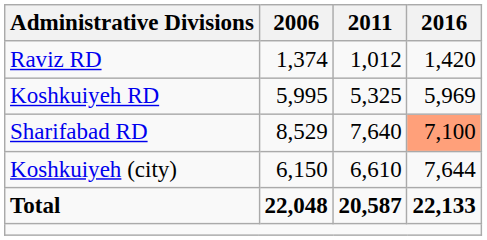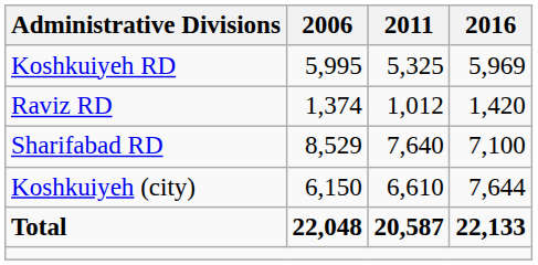 <table class="wikitable">
 <tr>
 <th>Administrative Divisions</th>
 <th>2006</th>
 <th>2011</th>
 <th>2016</th>
 </tr>
 <tr>
+<td><a href='#'>Koshkuiyeh RD</a></td>
+<td style="text-align: right;">5,995</td>
+<td style="text-align: right;">5,325</td>
+<td style="text-align: right;">5,969</td>
+</tr>
+<tr>
 <td><a href='#'>Raviz RD</a></td>
 <td style="text-align: right;">1,374</td>
 <td style="text-align: right;">1,012</td>
 <td style="text-align: right;">1,420</td>
 </tr>
 <tr>
-<td><a href='#'>Koshkuiyeh RD</a></td>
-<td style="text-align: right;">5,995</td>
-<td style="text-align: right;">5,325</td>
-<td style="text-align: right;">5,969</td>
-</tr>
-<tr>
 <td><a href='#'>Sharifabad RD</a></td>
 <td style="text-align: right;">8,529</td>
 <td style="text-align: right;">7,640</td>
-<td style="background: lightsalmon; text-align: right;">7,100</td>
+<td style="text-align: right;">7,100</td>
 </tr>
 <tr>
 <td><a href='#'>Koshkuiyeh</a> (city)</td>
 <td style="text-align: right;">6,150</td>
 <td style="text-align: right;">6,610</td>
 <td style="text-align: right;">7,644</td>
 </tr>
 <tr>
 <td><strong>Total</strong></td>
 <td style="text-align: right;"><strong>22,048</strong></td>
 <td style="text-align: right;"><strong>20,587</strong></td>
 <td style="text-align: right;"><strong>22,133</strong></td>
 </tr>
 <tr>
 <td colspan=4></td>
 </tr>
 </table>
